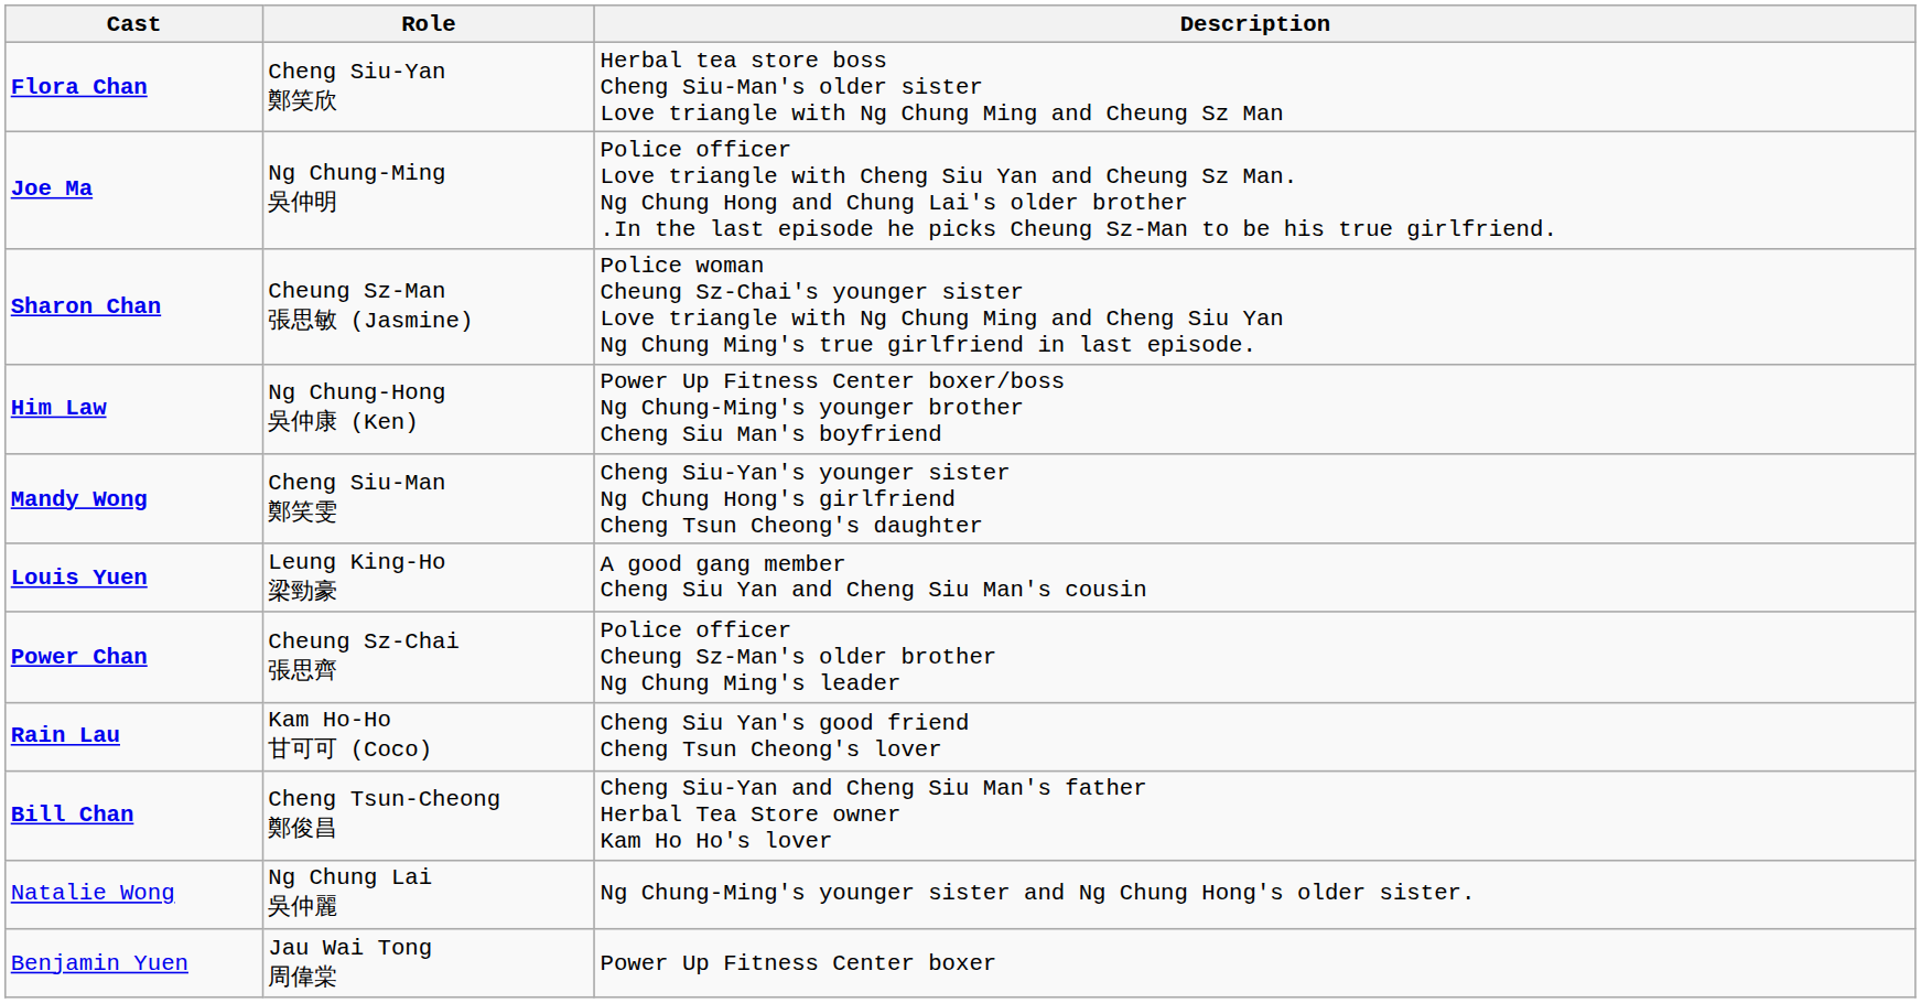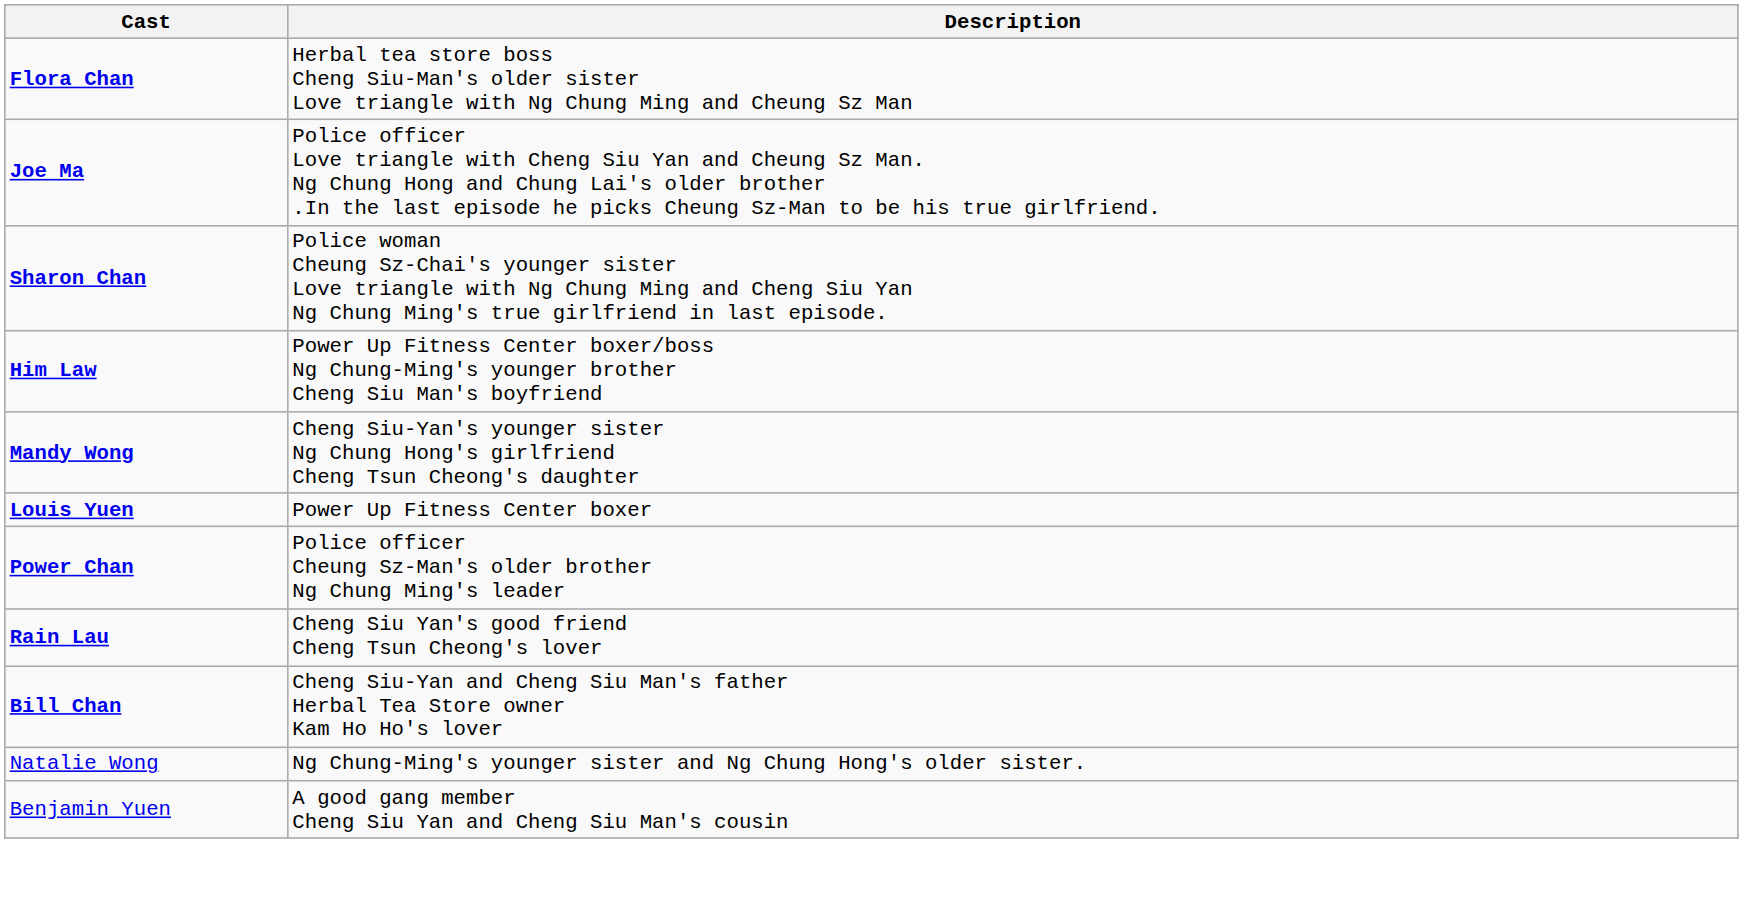 <table class="wikitable" width="55%">
 <tr>
 <th>Cast</th>
-<th>Role</th>
 <th>Description</th>
 </tr>
 <tr>
 <td><strong><a href='#'>Flora Chan</a></strong></td>
-<td>Cheng Siu-Yan <br> 鄭笑欣</td>
 <td>Herbal tea store boss <br> Cheng Siu-Man's older sister <br> Love triangle with Ng Chung Ming and Cheung Sz Man</td>
 </tr>
 <tr>
 <td><strong><a href='#'>Joe Ma</a></strong></td>
-<td>Ng Chung-Ming <br> 吳仲明</td>
 <td>Police officer <br> Love triangle with Cheng Siu Yan and Cheung Sz Man. <br> Ng Chung Hong and Chung Lai's older brother <br>.In the last episode he picks Cheung Sz-Man to be his true girlfriend.</td>
 </tr>
 <tr>
 <td><strong><a href='#'>Sharon Chan</a></strong></td>
-<td>Cheung Sz-Man <br> 張思敏 (Jasmine)</td>
 <td>Police woman <br> Cheung Sz-Chai's younger sister <br> Love triangle with Ng Chung Ming and Cheng Siu Yan <br> Ng Chung Ming's true girlfriend in last episode.</td>
 </tr>
 <tr>
 <td><strong><a href='#'>Him Law</a></strong></td>
-<td>Ng Chung-Hong <br> 吳仲康 (Ken)</td>
 <td>Power Up Fitness Center boxer/boss <br> Ng Chung-Ming's younger brother <br> Cheng Siu Man's boyfriend</td>
 </tr>
 <tr>
 <td><strong><a href='#'>Mandy Wong</a></strong></td>
-<td>Cheng Siu-Man <br> 鄭笑雯</td>
 <td>Cheng Siu-Yan's younger sister <br> Ng Chung Hong's girlfriend <br> Cheng Tsun Cheong's daughter</td>
 </tr>
 <tr>
 <td><strong><a href='#'>Louis Yuen</a></strong></td>
-<td>Leung King-Ho <br> 梁勁豪</td>
-<td>A good gang member <br> Cheng Siu Yan and Cheng Siu Man's cousin</td>
+<td>Power Up Fitness Center boxer</td>
 </tr>
 <tr>
 <td><strong><a href='#'>Power Chan</a></strong></td>
-<td>Cheung Sz-Chai <br> 張思齊</td>
 <td>Police officer <br> Cheung Sz-Man's older brother <br> Ng Chung Ming's leader</td>
 </tr>
 <tr>
 <td><strong><a href='#'>Rain Lau</a></strong></td>
-<td>Kam Ho-Ho <br> 甘可可 (Coco)</td>
 <td>Cheng Siu Yan's good friend <br> Cheng Tsun Cheong's lover</td>
 </tr>
 <tr>
 <td><strong><a href='#'>Bill Chan</a></strong></td>
-<td>Cheng Tsun-Cheong <br> 鄭俊昌</td>
 <td>Cheng Siu-Yan and Cheng Siu Man's father <br> Herbal Tea Store owner <br> Kam Ho Ho's lover</td>
 </tr>
 <tr>
 <td><a href='#'>Natalie Wong</a></td>
-<td>Ng Chung Lai <br> 吳仲麗</td>
 <td>Ng Chung-Ming's younger sister and Ng Chung Hong's older sister.</td>
 </tr>
 <tr>
 <td><a href='#'>Benjamin Yuen</a></td>
-<td>Jau Wai Tong <br> 周偉棠</td>
-<td>Power Up Fitness Center boxer</td>
+<td>A good gang member <br> Cheng Siu Yan and Cheng Siu Man's cousin</td>
 </tr>
 </table>
